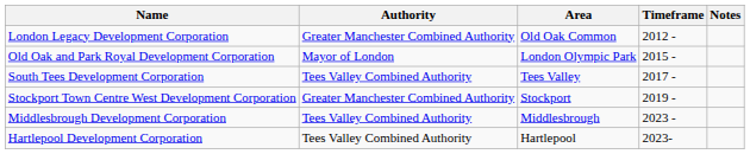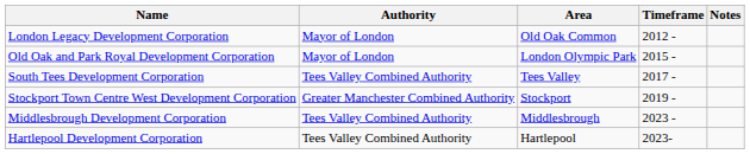 <table class="wikitable">
 <tr>
 <th>Name</th>
 <th>Authority</th>
 <th>Area</th>
 <th>Timeframe</th>
 <th>Notes</th>
 </tr>
 <tr>
 <td><a href='#'>London Legacy Development Corporation</a></td>
-<td><a href='#'>Greater Manchester Combined Authority</a></td>
+<td><a href='#'>Mayor of London</a></td>
 <td><a href='#'>Old Oak Common</a></td>
 <td>2012 -</td>
 <td></td>
 </tr>
 <tr>
 <td><a href='#'>Old Oak and Park Royal Development Corporation</a></td>
 <td><a href='#'>Mayor of London</a></td>
 <td><a href='#'>London Olympic Park</a></td>
 <td>2015 -</td>
 <td></td>
 </tr>
 <tr>
 <td><a href='#'>South Tees Development Corporation</a></td>
 <td><a href='#'>Tees Valley Combined Authority</a></td>
 <td><a href='#'>Tees Valley</a></td>
 <td>2017 -</td>
 <td></td>
 </tr>
 <tr>
 <td><a href='#'>Stockport Town Centre West Development Corporation</a></td>
 <td><a href='#'>Greater Manchester Combined Authority</a></td>
 <td><a href='#'>Stockport</a></td>
 <td>2019 -</td>
 <td></td>
 </tr>
 <tr>
 <td><a href='#'>Middlesbrough Development Corporation</a></td>
 <td><a href='#'>Tees Valley Combined Authority</a></td>
 <td><a href='#'>Middlesbrough</a></td>
 <td>2023 -</td>
 <td></td>
 </tr>
 <tr>
 <td><a href='#'>Hartlepool Development Corporation</a></td>
 <td>Tees Valley Combined Authority</td>
 <td>Hartlepool</td>
 <td>2023-</td>
 <td></td>
 </tr>
 </table>
